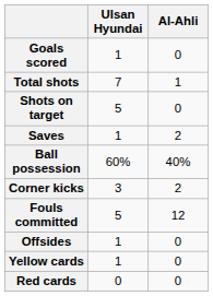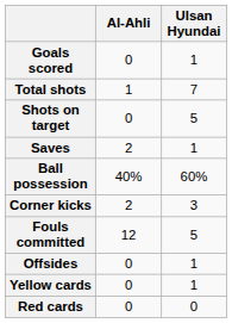 <table class="wikitable plainrowheaders" style="text-align: center">
 <tr>
 <th scope=col width=100></th>
+<th scope=col width=70>Al-Ahli</th>
 <th scope=col width=70>Ulsan Hyundai</th>
-<th scope=col width=70>Al-Ahli</th>
 </tr>
 <tr>
 <th scope=row>Goals scored</th>
+<td>0</td>
 <td>1</td>
-<td>0</td>
 </tr>
 <tr>
 <th scope=row>Total shots</th>
+<td>1</td>
 <td>7</td>
+</tr>
+<tr>
+<th scope=row>Shots on target</th>
+<td>0</td>
+<td>5</td>
+</tr>
+<tr>
+<th scope=row>Saves</th>
+<td>2</td>
 <td>1</td>
 </tr>
 <tr>
-<th scope=row>Shots on target</th>
-<td>5</td>
-<td>0</td>
-</tr>
-<tr>
-<th scope=row>Saves</th>
-<td>1</td>
-<td>2</td>
-</tr>
-<tr>
 <th scope=row>Ball possession</th>
+<td>40%</td>
 <td>60%</td>
-<td>40%</td>
 </tr>
 <tr>
 <th scope=row>Corner kicks</th>
+<td>2</td>
 <td>3</td>
-<td>2</td>
 </tr>
 <tr>
 <th scope=row>Fouls committed</th>
+<td>12</td>
 <td>5</td>
-<td>12</td>
 </tr>
 <tr>
 <th scope=row>Offsides</th>
+<td>0</td>
 <td>1</td>
-<td>0</td>
 </tr>
 <tr>
 <th scope=row>Yellow cards</th>
+<td>0</td>
 <td>1</td>
-<td>0</td>
 </tr>
 <tr>
 <th scope=row>Red cards</th>
 <td>0</td>
 <td>0</td>
 </tr>
 </table>
